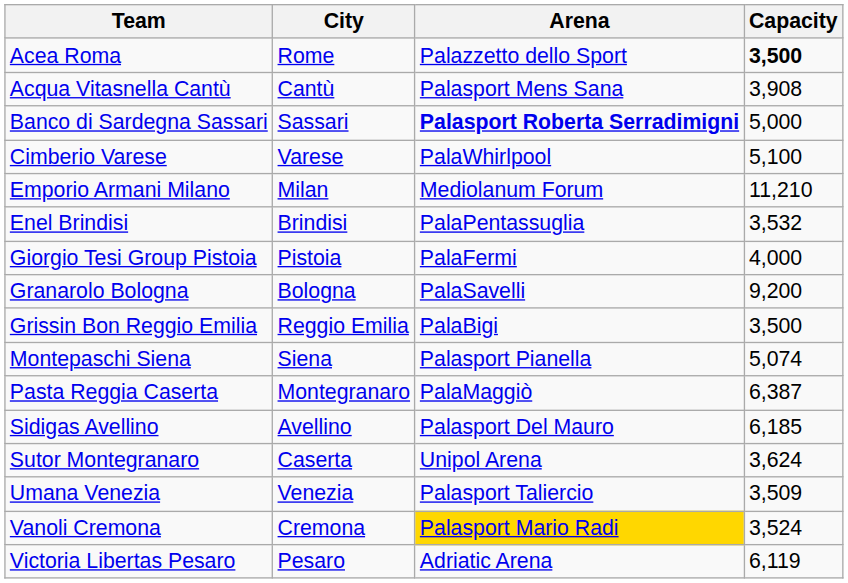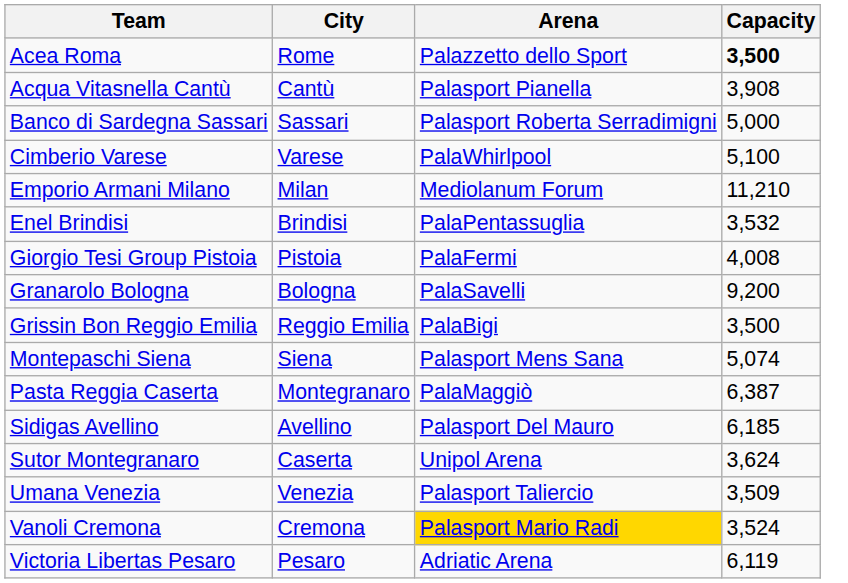 <table class="wikitable sortable" style="margin:1em 2em 1em 1em;">
 <tr>
 <th>Team</th>
 <th>City</th>
 <th>Arena</th>
 <th>Capacity</th>
 </tr>
 <tr>
 <td><a href='#'>Acea Roma</a></td>
 <td><a href='#'>Rome</a></td>
 <td><a href='#'>Palazzetto dello Sport</a></td>
 <td><strong>3,500</strong></td>
 </tr>
 <tr>
 <td><a href='#'>Acqua Vitasnella Cantù</a></td>
 <td><a href='#'>Cantù</a></td>
-<td><a href='#'>Palasport Mens Sana</a></td>
+<td><a href='#'>Palasport Pianella</a></td>
 <td>3,908</td>
 </tr>
 <tr>
 <td><a href='#'>Banco di Sardegna Sassari</a></td>
 <td><a href='#'>Sassari</a></td>
-<td><strong><a href='#'>Palasport Roberta Serradimigni</a></strong></td>
+<td><a href='#'>Palasport Roberta Serradimigni</a></td>
 <td>5,000</td>
 </tr>
 <tr>
 <td><a href='#'>Cimberio Varese</a></td>
 <td><a href='#'>Varese</a></td>
 <td><a href='#'>PalaWhirlpool</a></td>
 <td>5,100</td>
 </tr>
 <tr>
 <td><a href='#'>Emporio Armani Milano</a></td>
 <td><a href='#'>Milan</a></td>
 <td><a href='#'>Mediolanum Forum</a></td>
 <td>11,210</td>
 </tr>
 <tr>
 <td><a href='#'>Enel Brindisi</a></td>
 <td><a href='#'>Brindisi</a></td>
 <td><a href='#'>PalaPentassuglia</a></td>
 <td>3,532</td>
 </tr>
 <tr>
 <td><a href='#'>Giorgio Tesi Group Pistoia</a></td>
 <td><a href='#'>Pistoia</a></td>
 <td><a href='#'>PalaFermi</a></td>
-<td>4,000</td>
+<td>4,008</td>
 </tr>
 <tr>
 <td><a href='#'>Granarolo Bologna</a></td>
 <td><a href='#'>Bologna</a></td>
 <td><a href='#'>PalaSavelli</a></td>
 <td>9,200</td>
 </tr>
 <tr>
 <td><a href='#'>Grissin Bon Reggio Emilia</a></td>
 <td><a href='#'>Reggio Emilia</a></td>
 <td><a href='#'>PalaBigi</a></td>
 <td>3,500</td>
 </tr>
 <tr>
 <td><a href='#'>Montepaschi Siena</a></td>
 <td><a href='#'>Siena</a></td>
-<td><a href='#'>Palasport Pianella</a></td>
+<td><a href='#'>Palasport Mens Sana</a></td>
 <td>5,074</td>
 </tr>
 <tr>
 <td><a href='#'>Pasta Reggia Caserta</a></td>
 <td><a href='#'>Montegranaro</a></td>
 <td><a href='#'>PalaMaggiò</a></td>
 <td>6,387</td>
 </tr>
 <tr>
 <td><a href='#'>Sidigas Avellino</a></td>
 <td><a href='#'>Avellino</a></td>
 <td><a href='#'>Palasport Del Mauro</a></td>
 <td>6,185</td>
 </tr>
 <tr>
 <td><a href='#'>Sutor Montegranaro</a></td>
 <td><a href='#'>Caserta</a></td>
 <td><a href='#'>Unipol Arena</a></td>
 <td>3,624</td>
 </tr>
 <tr>
 <td><a href='#'>Umana Venezia</a></td>
 <td><a href='#'>Venezia</a></td>
 <td><a href='#'>Palasport Taliercio</a></td>
 <td>3,509</td>
 </tr>
 <tr>
 <td><a href='#'>Vanoli Cremona</a></td>
 <td><a href='#'>Cremona</a></td>
 <td style="background: gold;"><a href='#'>Palasport Mario Radi</a></td>
 <td>3,524</td>
 </tr>
 <tr>
 <td><a href='#'>Victoria Libertas Pesaro</a></td>
 <td><a href='#'>Pesaro</a></td>
 <td><a href='#'>Adriatic Arena</a></td>
 <td>6,119</td>
 </tr>
 </table>
